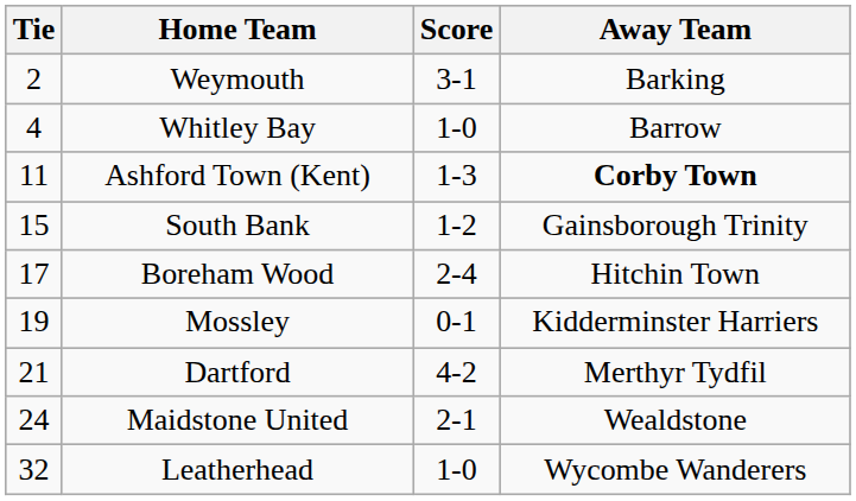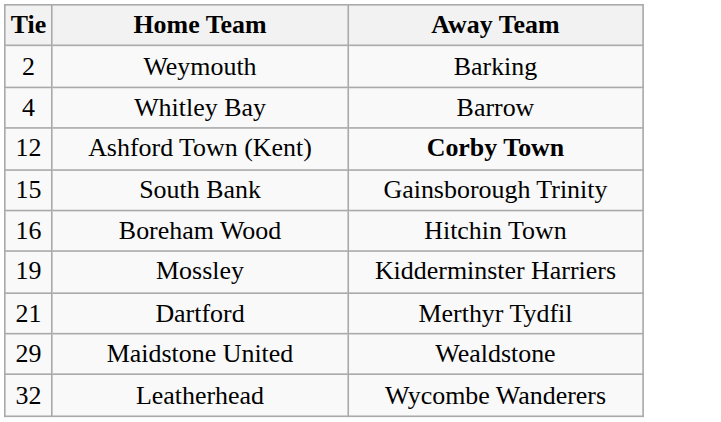 <table class="wikitable" style="text-align:center;">
 <tr>
 <th width=20>Tie</th>
 <th width=175>Home Team</th>
-<th width=20>Score</th>
 <th width=175>Away Team</th>
 </tr>
 <tr>
 <td>2</td>
 <td>Weymouth</td>
-<td>3-1</td>
 <td>Barking</td>
 </tr>
 <tr>
 <td>4</td>
 <td>Whitley Bay</td>
-<td>1-0</td>
 <td>Barrow</td>
 </tr>
 <tr>
-<td>11</td>
+<td>12</td>
 <td>Ashford Town (Kent)</td>
-<td>1-3</td>
 <td><strong>Corby Town</strong></td>
 </tr>
 <tr>
 <td>15</td>
 <td>South Bank</td>
-<td>1-2</td>
 <td>Gainsborough Trinity</td>
 </tr>
 <tr>
-<td>17</td>
+<td>16</td>
 <td>Boreham Wood</td>
-<td>2-4</td>
 <td>Hitchin Town</td>
 </tr>
 <tr>
 <td>19</td>
 <td>Mossley</td>
-<td>0-1</td>
 <td>Kidderminster Harriers</td>
 </tr>
 <tr>
 <td>21</td>
 <td>Dartford</td>
-<td>4-2</td>
 <td>Merthyr Tydfil</td>
 </tr>
 <tr>
-<td>24</td>
+<td>29</td>
 <td>Maidstone United</td>
-<td>2-1</td>
 <td>Wealdstone</td>
 </tr>
 <tr>
 <td>32</td>
 <td>Leatherhead</td>
-<td>1-0</td>
 <td>Wycombe Wanderers</td>
 </tr>
 </table>
